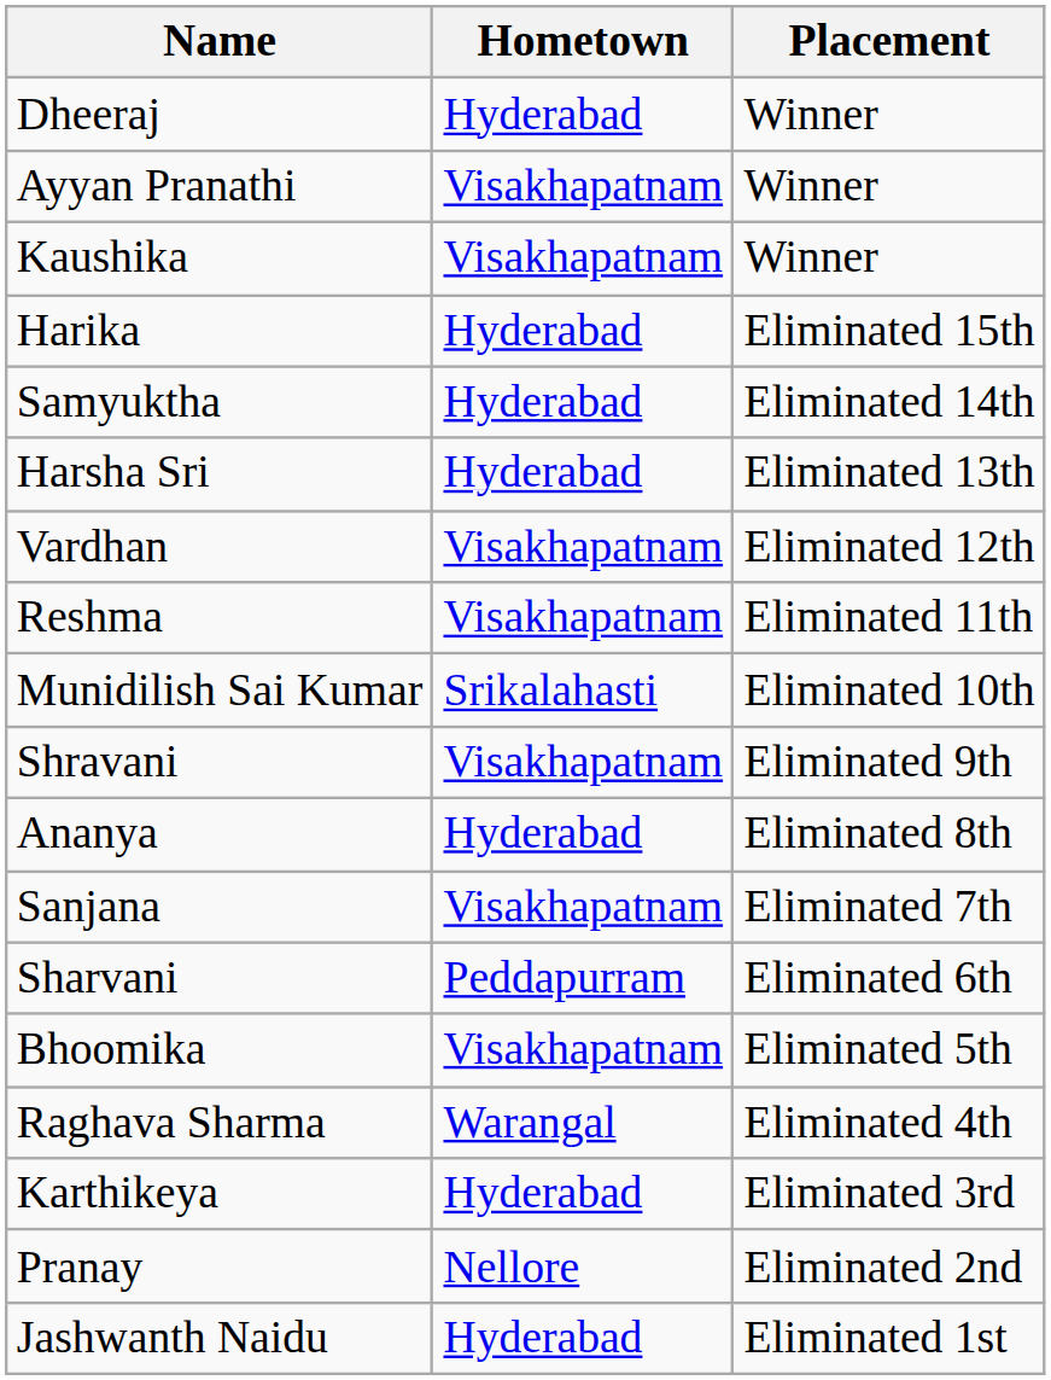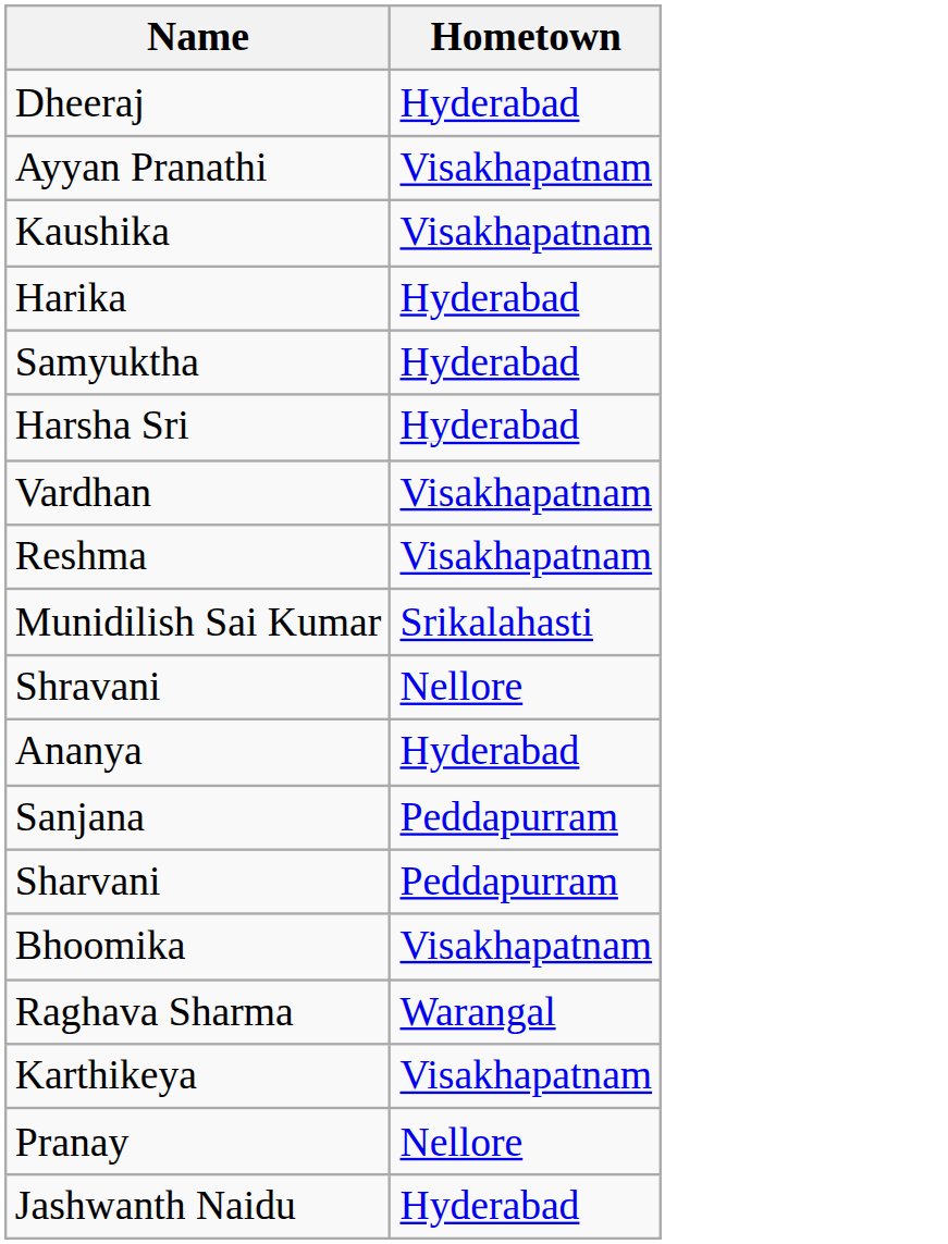 <table class="wikitable sortable">
 <tr>
 <th>Name</th>
 <th>Hometown</th>
-<th>Placement</th>
 </tr>
 <tr>
 <td>Dheeraj</td>
 <td><a href='#'>Hyderabad</a></td>
-<td>Winner</td>
 </tr>
 <tr>
 <td>Ayyan Pranathi</td>
 <td><a href='#'>Visakhapatnam</a></td>
-<td>Winner</td>
 </tr>
 <tr>
 <td>Kaushika</td>
 <td><a href='#'>Visakhapatnam</a></td>
-<td>Winner</td>
 </tr>
 <tr>
 <td>Harika</td>
 <td><a href='#'>Hyderabad</a></td>
-<td>Eliminated 15th</td>
 </tr>
 <tr>
 <td>Samyuktha</td>
 <td><a href='#'>Hyderabad</a></td>
-<td>Eliminated 14th</td>
 </tr>
 <tr>
 <td>Harsha Sri</td>
 <td><a href='#'>Hyderabad</a></td>
-<td>Eliminated 13th</td>
 </tr>
 <tr>
 <td>Vardhan</td>
 <td><a href='#'>Visakhapatnam</a></td>
-<td>Eliminated 12th</td>
 </tr>
 <tr>
 <td>Reshma</td>
 <td><a href='#'>Visakhapatnam</a></td>
-<td>Eliminated 11th</td>
 </tr>
 <tr>
 <td>Munidilish Sai Kumar</td>
 <td><a href='#'>Srikalahasti</a></td>
-<td>Eliminated 10th</td>
 </tr>
 <tr>
 <td>Shravani</td>
-<td><a href='#'>Visakhapatnam</a></td>
-<td>Eliminated 9th</td>
+<td><a href='#'>Nellore</a></td>
 </tr>
 <tr>
 <td>Ananya</td>
 <td><a href='#'>Hyderabad</a></td>
-<td>Eliminated 8th</td>
 </tr>
 <tr>
 <td>Sanjana</td>
-<td><a href='#'>Visakhapatnam</a></td>
-<td>Eliminated 7th</td>
+<td><a href='#'>Peddapurram</a></td>
 </tr>
 <tr>
 <td>Sharvani</td>
 <td><a href='#'>Peddapurram</a></td>
-<td>Eliminated 6th</td>
 </tr>
 <tr>
 <td>Bhoomika</td>
 <td><a href='#'>Visakhapatnam</a></td>
-<td>Eliminated 5th</td>
 </tr>
 <tr>
 <td>Raghava Sharma</td>
 <td><a href='#'>Warangal</a></td>
-<td>Eliminated 4th</td>
 </tr>
 <tr>
 <td>Karthikeya</td>
-<td><a href='#'>Hyderabad</a></td>
-<td>Eliminated 3rd</td>
+<td><a href='#'>Visakhapatnam</a></td>
 </tr>
 <tr>
 <td>Pranay</td>
 <td><a href='#'>Nellore</a></td>
-<td>Eliminated 2nd</td>
 </tr>
 <tr>
 <td>Jashwanth Naidu</td>
 <td><a href='#'>Hyderabad</a></td>
-<td>Eliminated 1st</td>
 </tr>
 </table>
